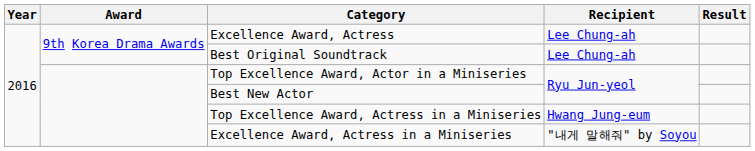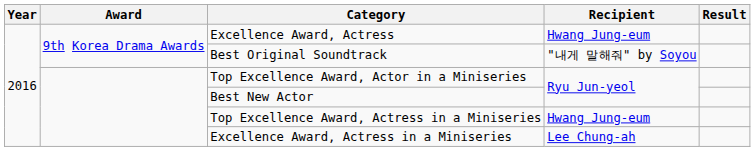 <table class="wikitable">
 <tr>
 <th>Year</th>
 <th>Award</th>
 <th>Category</th>
 <th>Recipient</th>
 <th>Result</th>
 </tr>
 <tr>
 <td rowspan=6>2016</td>
 <td rowspan=2><a href='#'>9th</a> <a href='#'>Korea Drama Awards</a></td>
 <td>Excellence Award, Actress</td>
-<td><a href='#'>Lee Chung-ah</a></td>
+<td><a href='#'>Hwang Jung-eum</a></td>
 <td></td>
 </tr>
 <tr>
 <td>Best Original Soundtrack</td>
-<td><a href='#'>Lee Chung-ah</a></td>
+<td>"내게 말해줘" by <a href='#'>Soyou</a></td>
 <td></td>
 </tr>
 <tr>
 <td rowspan=4></td>
 <td>Top Excellence Award, Actor in a Miniseries</td>
 <td rowspan=2><a href='#'>Ryu Jun-yeol</a></td>
 <td></td>
 </tr>
 <tr>
 <td>Best New Actor</td>
 <td></td>
 </tr>
 <tr>
 <td>Top Excellence Award, Actress in a Miniseries</td>
 <td><a href='#'>Hwang Jung-eum</a></td>
 <td></td>
 </tr>
 <tr>
 <td>Excellence Award, Actress in a Miniseries</td>
-<td>"내게 말해줘" by <a href='#'>Soyou</a></td>
+<td><a href='#'>Lee Chung-ah</a></td>
 <td></td>
 </tr>
 </table>
